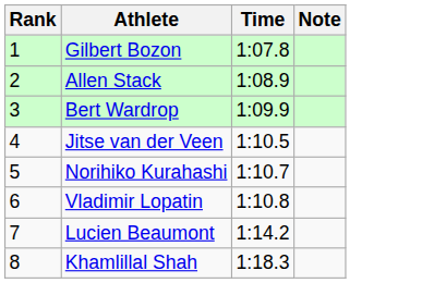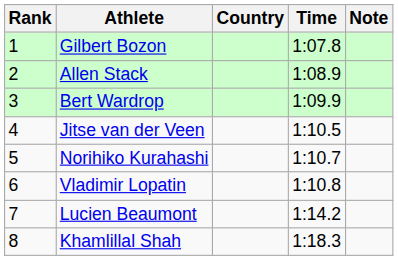 <table class="wikitable sortable">
 <tr>
 <th>Rank</th>
 <th>Athlete</th>
+<th>Country</th>
 <th>Time</th>
 <th>Note</th>
 </tr>
 <tr bgcolor=#CCFFCC>
 <td>1</td>
 <td><a href='#'>Gilbert Bozon</a></td>
+<td></td>
 <td>1:07.8</td>
 <td></td>
 </tr>
 <tr bgcolor=#CCFFCC>
 <td>2</td>
 <td><a href='#'>Allen Stack</a></td>
+<td></td>
 <td>1:08.9</td>
 <td></td>
 </tr>
 <tr bgcolor=#CCFFCC>
 <td>3</td>
 <td><a href='#'>Bert Wardrop</a></td>
+<td></td>
 <td>1:09.9</td>
 <td></td>
 </tr>
 <tr>
 <td>4</td>
 <td><a href='#'>Jitse van der Veen</a></td>
+<td></td>
 <td>1:10.5</td>
 <td></td>
 </tr>
 <tr>
 <td>5</td>
 <td><a href='#'>Norihiko Kurahashi</a></td>
+<td></td>
 <td>1:10.7</td>
 <td></td>
 </tr>
 <tr>
 <td>6</td>
 <td><a href='#'>Vladimir Lopatin</a></td>
+<td></td>
 <td>1:10.8</td>
 <td></td>
 </tr>
 <tr>
 <td>7</td>
 <td><a href='#'>Lucien Beaumont</a></td>
+<td></td>
 <td>1:14.2</td>
 <td></td>
 </tr>
 <tr>
 <td>8</td>
 <td><a href='#'>Khamlillal Shah</a></td>
+<td></td>
 <td>1:18.3</td>
 <td></td>
 </tr>
 </table>
